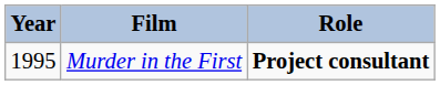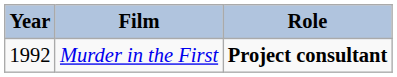 <table class="wikitable" style="font-size:95%;">
 <tr>
 <th style="background:#B0C4DE;">Year</th>
 <th style="background:#B0C4DE;">Film</th>
 <th style="background:#B0C4DE;">Role</th>
 </tr>
 <tr>
-<td>1995</td>
+<td>1992</td>
 <td><em><a href='#'>Murder in the First</a></em></td>
 <td><strong>Project consultant</strong></td>
 </tr>
 </table>
